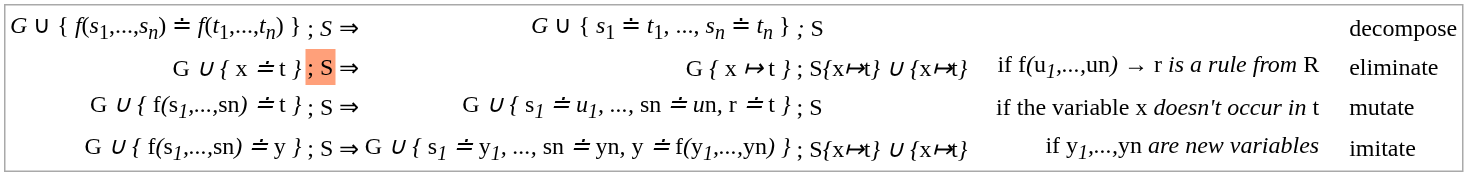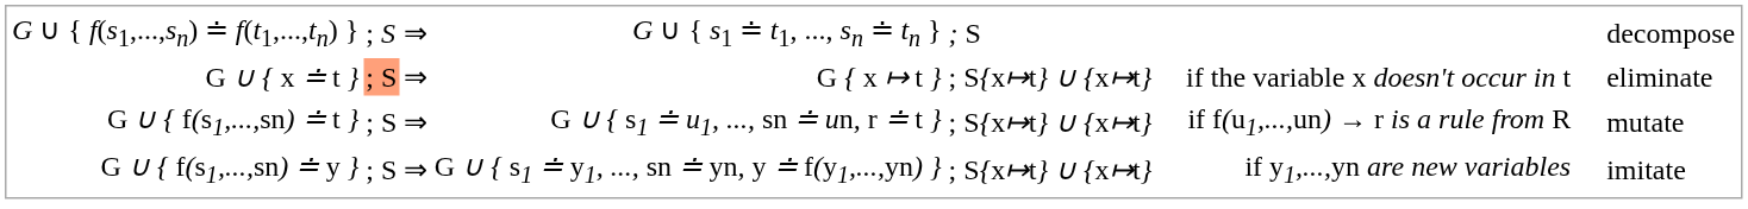 <table style="border: 1px solid darkgray;">
 <tr border="0">
 <td align="right"><em>G</em> ∪ { <em>f</em>(<em>s</em><sub>1</sub>,...,<em>s</em><sub><em>n</em></sub>) ≐ <em>f</em>(<em>t</em><sub>1</sub>,...,<em>t</em><sub><em>n</em></sub>) }</td>
 <td>; <em>S</em></td>
 <td>⇒</td>
 <td align="right"><em>G</em> ∪ { <em>s</em><sub>1</sub> ≐ <em>t</em><sub>1</sub>, ..., <em>s</em><sub><em>n</em></sub> ≐ <em>t</em><sub><em>n</em></sub> }</td>
 <td><em>; </em>S<em></td>
 <td></td>
 <td>    </em>decompose<em></td>
 </tr>
 <tr>
 <td align="right"></em>G<em> ∪ { </em>x<em> ≐ </em>t<em> }</td>
 <td style="background: lightsalmon;">; </em>S<em></td>
 <td>⇒</td>
 <td align="right"></em>G<em> { </em>x<em> ↦ </em>t<em> }</td>
 <td>; </em>S<em>{</em>x<em>↦</em>t<em>} ∪ {</em>x<em>↦</em>t<em>}</td>
-<td align="right">    if </em>f<em>(</em>u<em><sub>1</sub>,...,</em>u<em><sub></em>n<em></sub>) → </em>r<em> is a rule from </em>R<em></td>
+<td align="right">if the variable </em>x<em> doesn't occur in </em>t<em></td>
 <td>    </em>eliminate<em></td>
 </tr>
 <tr>
 <td align="right"></em>G<em> ∪ { </em>f<em>(</em>s<em><sub>1</sub>,...,</em>s<em><sub></em>n<em></sub>) ≐ </em>t<em> }</td>
 <td>; </em>S<em></td>
 <td>⇒</td>
 <td align="right"></em>G<em> ∪ { </em>s<em><sub>1</sub> ≐ u<sub>1</sub>, ..., </em>s<em><sub></em>n<em></sub> ≐ u<sub></em>n<em></sub>, </em>r<em> ≐ </em>t<em> }</td>
-<td>; </em>S<em></td>
-<td align="right">if the variable </em>x<em> doesn't occur in </em>t<em></td>
+<td>; </em>S<em>{</em>x<em>↦</em>t<em>} ∪ {</em>x<em>↦</em>t<em>}</td>
+<td align="right">    if </em>f<em>(</em>u<em><sub>1</sub>,...,</em>u<em><sub></em>n<em></sub>) → </em>r<em> is a rule from </em>R<em></td>
 <td>    </em>mutate<em></td>
 </tr>
 <tr>
 <td align="right"></em>G<em> ∪ { </em>f<em>(</em>s<em><sub>1</sub>,...,</em>s<em><sub></em>n<em></sub>) ≐ </em>y<em> }</td>
 <td>; </em>S<em></td>
 <td>⇒</td>
 <td align="right"></em>G<em> ∪ { </em>s<em><sub>1</sub> ≐ </em>y<em><sub>1</sub>, ..., </em>s<em><sub></em>n<em></sub> ≐ </em>y<em><sub></em>n<em></sub>, </em>y<em> ≐ </em>f<em>(</em>y<em><sub>1</sub>,...,</em>y<em><sub></em>n<em></sub>) }</td>
 <td>; </em>S<em>{</em>x<em>↦</em>t<em>} ∪ {</em>x<em>↦</em>t<em>}</td>
 <td align="right">if </em>y<em><sub>1</sub>,...,</em>y<em><sub></em>n<em></sub> are new variables</td>
 <td>    </em>imitate<em></td>
 </tr>
 </table>
